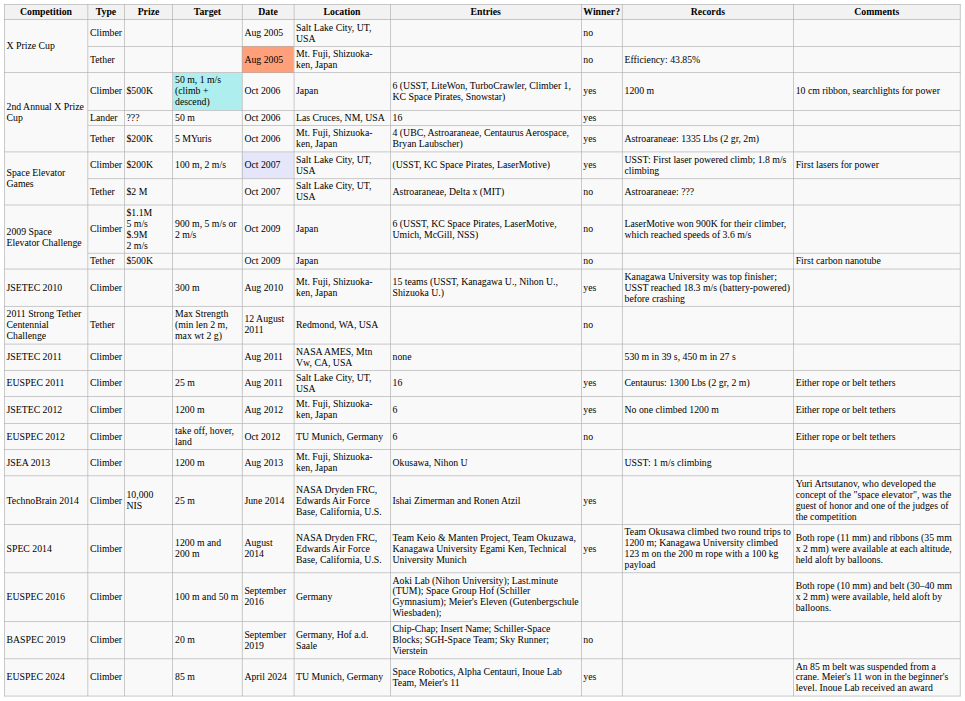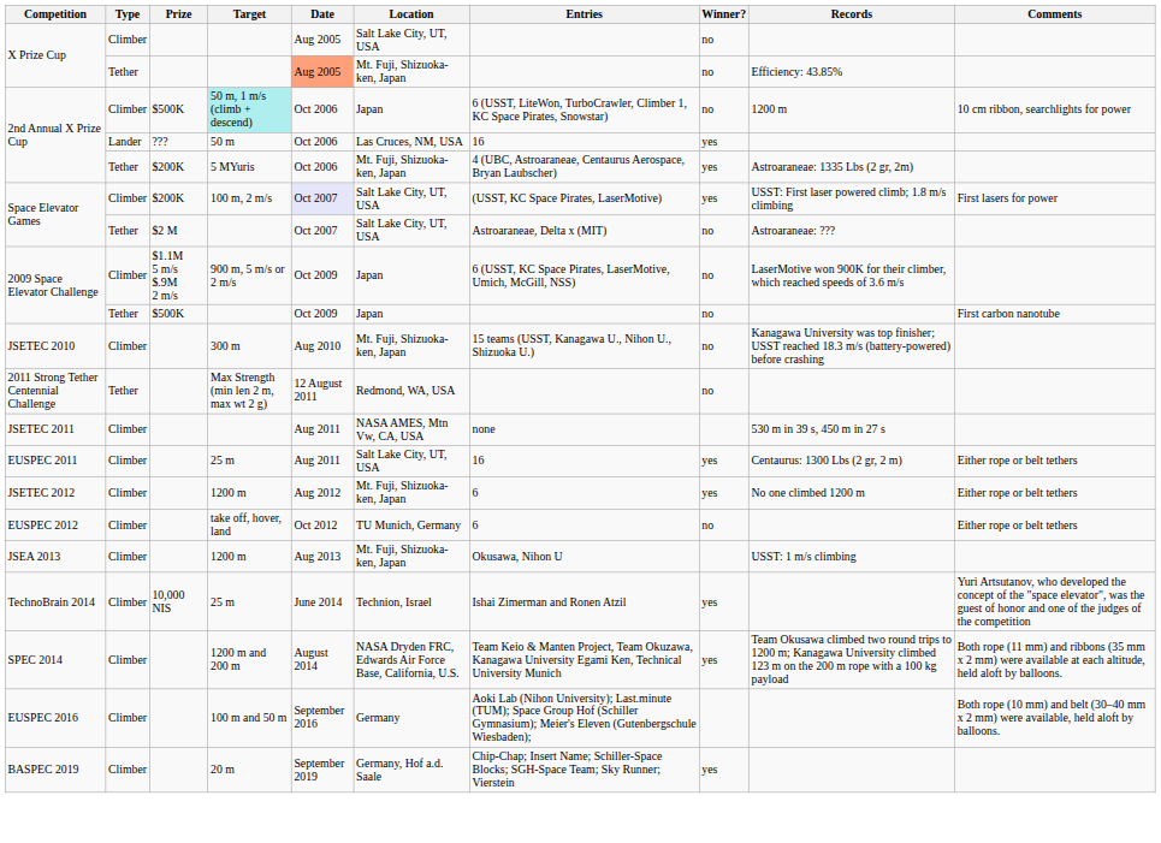 <table class=wikitable>
 <tr>
 <th>Competition</th>
 <th>Type</th>
 <th>Prize</th>
 <th>Target</th>
 <th>Date</th>
 <th>Location</th>
 <th>Entries</th>
 <th>Winner?</th>
 <th>Records</th>
 <th>Comments</th>
 </tr>
 <tr>
 <td rowspan="2">X Prize Cup</td>
 <td>Climber</td>
 <td></td>
 <td></td>
 <td>Aug 2005</td>
 <td>Salt Lake City, UT, USA</td>
 <td></td>
 <td>no</td>
 <td></td>
 <td></td>
 </tr>
 <tr>
 <td>Tether</td>
 <td></td>
 <td></td>
 <td style="background: lightsalmon;">Aug 2005</td>
 <td>Mt. Fuji, Shizuoka-ken, Japan</td>
 <td></td>
 <td>no</td>
 <td>Efficiency: 43.85%</td>
 <td></td>
 </tr>
 <tr>
 <td rowspan="3">2nd Annual X Prize Cup</td>
 <td>Climber</td>
 <td>$500K</td>
 <td style="background: paleturquoise;">50 m, 1 m/s (climb + descend)</td>
 <td>Oct 2006</td>
 <td>Japan</td>
 <td>6 (USST, LiteWon, TurboCrawler, Climber 1, KC Space Pirates, Snowstar)</td>
-<td>yes</td>
+<td>no</td>
 <td>1200 m</td>
 <td>10 cm ribbon, searchlights for power</td>
 </tr>
 <tr>
 <td>Lander</td>
 <td>???</td>
 <td>50 m</td>
 <td>Oct 2006</td>
 <td>Las Cruces, NM, USA</td>
 <td>16</td>
 <td>yes</td>
 <td></td>
 <td></td>
 </tr>
 <tr>
 <td>Tether</td>
 <td>$200K</td>
 <td>5 MYuris</td>
 <td>Oct 2006</td>
 <td>Mt. Fuji, Shizuoka-ken, Japan</td>
 <td>4 (UBC, Astroaraneae, Centaurus Aerospace, Bryan Laubscher)</td>
 <td>yes</td>
 <td>Astroaraneae: 1335 Lbs (2 gr, 2m)</td>
 <td></td>
 </tr>
 <tr>
 <td rowspan="2">Space Elevator Games</td>
 <td>Climber</td>
 <td>$200K</td>
 <td>100 m, 2 m/s</td>
 <td style="background: lavender;">Oct 2007</td>
 <td>Salt Lake City, UT, USA</td>
 <td>(USST, KC Space Pirates, LaserMotive)</td>
 <td>yes</td>
 <td>USST: First laser powered climb; 1.8 m/s climbing</td>
 <td>First lasers for power</td>
 </tr>
 <tr>
 <td>Tether</td>
 <td>$2 M</td>
 <td></td>
 <td>Oct 2007</td>
 <td>Salt Lake City, UT, USA</td>
 <td>Astroaraneae, Delta x (MIT)</td>
 <td>no</td>
 <td>Astroaraneae: ???</td>
 <td></td>
 </tr>
 <tr>
 <td rowspan="2">2009 Space Elevator Challenge</td>
 <td>Climber</td>
 <td>$1.1M 5 m/s $.9M 2 m/s</td>
 <td>900 m, 5 m/s or 2 m/s</td>
 <td>Oct 2009</td>
 <td>Japan</td>
 <td>6 (USST, KC Space Pirates, LaserMotive, Umich, McGill, NSS)</td>
 <td>no</td>
 <td>LaserMotive won 900K for their climber, which reached speeds of 3.6 m/s</td>
 <td></td>
 </tr>
 <tr>
 <td>Tether</td>
 <td>$500K</td>
 <td></td>
 <td>Oct 2009</td>
 <td>Japan</td>
 <td></td>
 <td>no</td>
 <td></td>
 <td>First carbon nanotube</td>
 </tr>
 <tr>
 <td>JSETEC 2010</td>
 <td>Climber</td>
 <td></td>
 <td>300 m</td>
 <td>Aug 2010</td>
 <td>Mt. Fuji, Shizuoka-ken, Japan</td>
 <td>15 teams (USST, Kanagawa U., Nihon U., Shizuoka U.)</td>
-<td>yes</td>
+<td>no</td>
 <td>Kanagawa University was top finisher; USST reached 18.3 m/s (battery-powered) before crashing</td>
 <td></td>
 </tr>
 <tr>
 <td>2011 Strong Tether Centennial Challenge</td>
 <td>Tether</td>
 <td></td>
 <td>Max Strength (min len 2 m, max wt 2 g)</td>
 <td>12 August 2011</td>
 <td>Redmond, WA, USA</td>
 <td></td>
 <td>no</td>
 <td></td>
 <td></td>
 </tr>
 <tr>
 <td>JSETEC 2011</td>
 <td>Climber</td>
 <td></td>
 <td></td>
 <td>Aug 2011</td>
 <td>NASA AMES, Mtn Vw, CA, USA</td>
 <td>none</td>
 <td></td>
 <td>530 m in 39 s, 450 m in 27 s</td>
 <td></td>
 </tr>
 <tr>
 <td>EUSPEC 2011</td>
 <td>Climber</td>
 <td></td>
 <td>25 m</td>
 <td>Aug 2011</td>
 <td>Salt Lake City, UT, USA</td>
 <td>16</td>
 <td>yes</td>
 <td>Centaurus: 1300 Lbs (2 gr, 2 m)</td>
 <td>Either rope or belt tethers</td>
 </tr>
 <tr>
 <td>JSETEC 2012</td>
 <td>Climber</td>
 <td></td>
 <td>1200 m</td>
 <td>Aug 2012</td>
 <td>Mt. Fuji, Shizuoka-ken, Japan</td>
 <td>6</td>
 <td>yes</td>
 <td>No one climbed 1200 m</td>
 <td>Either rope or belt tethers</td>
 </tr>
 <tr>
 <td>EUSPEC 2012</td>
 <td>Climber</td>
 <td></td>
 <td>take off, hover, land</td>
 <td>Oct 2012</td>
 <td>TU Munich, Germany</td>
 <td>6</td>
 <td>no</td>
 <td></td>
 <td>Either rope or belt tethers</td>
 </tr>
 <tr>
 <td>JSEA 2013</td>
 <td>Climber</td>
 <td></td>
 <td>1200 m</td>
 <td>Aug 2013</td>
 <td>Mt. Fuji, Shizuoka-ken, Japan</td>
 <td>Okusawa, Nihon U</td>
 <td></td>
 <td>USST: 1 m/s climbing</td>
 <td></td>
 </tr>
 <tr>
 <td>TechnoBrain 2014</td>
 <td>Climber</td>
 <td>10,000 NIS</td>
 <td>25 m</td>
 <td>June 2014</td>
-<td>NASA Dryden FRC, Edwards Air Force Base, California, U.S.</td>
+<td>Technion, Israel</td>
 <td>Ishai Zimerman and Ronen Atzil</td>
 <td>yes</td>
 <td></td>
 <td>Yuri Artsutanov, who developed the concept of the "space elevator", was the guest of honor and one of the judges of the competition</td>
 </tr>
 <tr>
 <td>SPEC 2014</td>
 <td>Climber</td>
 <td></td>
 <td>1200 m and 200 m</td>
 <td>August 2014</td>
 <td>NASA Dryden FRC, Edwards Air Force Base, California, U.S.</td>
 <td>Team Keio & Manten Project, Team Okuzawa, Kanagawa University Egami Ken, Technical University Munich</td>
 <td>yes</td>
 <td>Team Okusawa climbed two round trips to 1200 m; Kanagawa University climbed 123 m on the 200 m rope with a 100 kg payload</td>
 <td>Both rope (11 mm) and ribbons (35 mm x 2 mm) were available at each altitude, held aloft by balloons.</td>
 </tr>
 <tr>
 <td>EUSPEC 2016</td>
 <td>Climber</td>
 <td></td>
 <td>100 m and 50 m</td>
 <td>September 2016</td>
 <td>Germany</td>
 <td>Aoki Lab (Nihon University); Last.minute (TUM); Space Group Hof (Schiller Gymnasium); Meier's Eleven (Gutenbergschule Wiesbaden);</td>
 <td></td>
 <td></td>
 <td>Both rope (10 mm)  and belt (30–40 mm x 2 mm) were available, held aloft by balloons.</td>
 </tr>
 <tr>
 <td>BASPEC 2019</td>
 <td>Climber</td>
 <td></td>
 <td>20 m</td>
 <td>September 2019</td>
 <td>Germany, Hof a.d. Saale</td>
 <td>Chip-Chap; Insert Name; Schiller-Space Blocks; SGH-Space Team; Sky Runner; Vierstein</td>
-<td>no</td>
+<td>yes</td>
 <td></td>
 <td></td>
 </tr>
-<tr>
-<td>EUSPEC 2024</td>
-<td>Climber</td>
-<td></td>
-<td>85 m</td>
-<td>April 2024</td>
-<td>TU Munich, Germany</td>
-<td>Space Robotics, Alpha Centauri, Inoue Lab Team, Meier's 11 </td>
-<td>yes</td>
-<td></td>
-<td>An 85 m belt was suspended from a crane. Meier's 11 won in the beginner's level. Inoue Lab received an award</td>
-</tr>
 </table>
